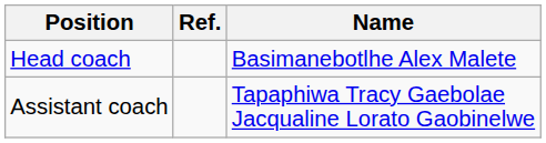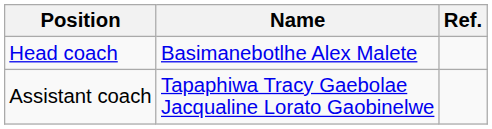 <table class="wikitable">
 <tr>
 <th>Position</th>
+<th>Name</th>
 <th>Ref.</th>
-<th>Name</th>
 </tr>
 <tr>
 <td><a href='#'>Head coach</a></td>
+<td><a href='#'>Basimanebotlhe Alex Malete</a></td>
 <td></td>
-<td><a href='#'>Basimanebotlhe Alex Malete</a></td>
 </tr>
 <tr>
 <td>Assistant coach</td>
+<td><a href='#'>Tapaphiwa Tracy Gaebolae</a><br><a href='#'>Jacqualine Lorato Gaobinelwe</a></td>
 <td><br></td>
-<td><a href='#'>Tapaphiwa Tracy Gaebolae</a><br><a href='#'>Jacqualine Lorato Gaobinelwe</a></td>
 </tr>
 </table>
